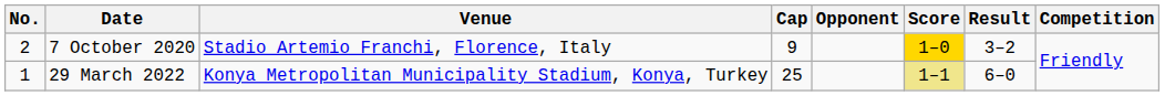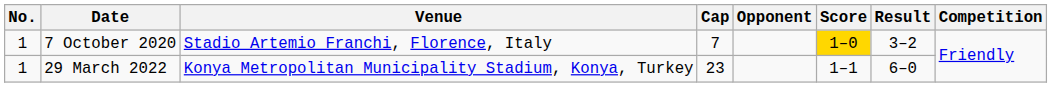 <table class="wikitable sortable">
 <tr>
 <th scope="col">No.</th>
 <th scope="col">Date</th>
 <th scope="col">Venue</th>
 <th scope="col">Cap</th>
 <th scope="col">Opponent</th>
 <th scope="col">Score</th>
 <th scope="col">Result</th>
 <th scope="col">Competition</th>
 </tr>
 <tr>
-<td align="center">2</td>
+<td align="center">1</td>
 <td>7 October 2020</td>
 <td><a href='#'>Stadio Artemio Franchi</a>, <a href='#'>Florence</a>, Italy</td>
-<td align="center">9</td>
+<td align="center">7</td>
 <td></td>
 <td align="center" style="background: gold;">1–0</td>
 <td align="center">3–2</td>
 <td rowspan="2"><a href='#'>Friendly</a></td>
 </tr>
 <tr>
 <td align="center">1</td>
 <td>29 March 2022</td>
 <td><a href='#'>Konya Metropolitan Municipality Stadium</a>, <a href='#'>Konya</a>, Turkey</td>
-<td align="center">25</td>
+<td align="center">23</td>
 <td></td>
-<td align="center" style="background: khaki;">1–1</td>
+<td align="center">1–1</td>
 <td align="center">6–0</td>
 </tr>
 </table>
